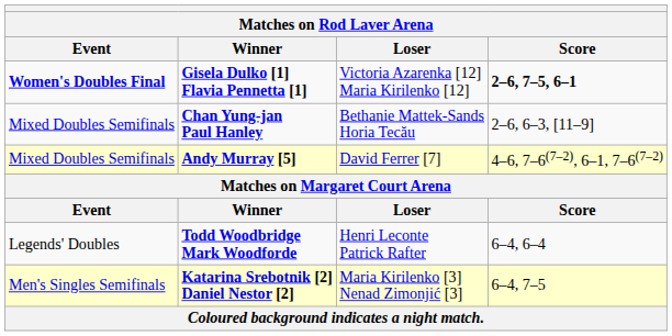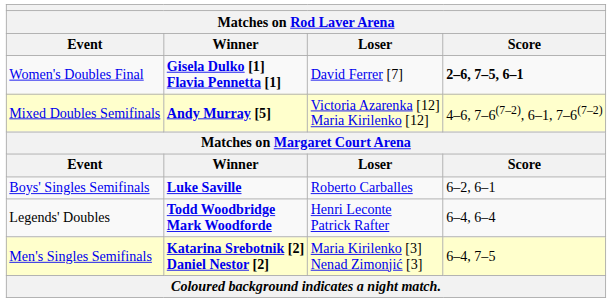 <table class="wikitable collapsible" style="margin:1em auto;">
 <tr>
 <th colspan=4></th>
 </tr>
 <tr>
 <th colspan=4><strong>Matches on <a href='#'>Rod Laver Arena</a></strong></th>
 </tr>
 <tr>
 <th>Event</th>
 <th>Winner</th>
 <th>Loser</th>
 <th>Score</th>
 </tr>
 <tr align=left>
-<td><strong><a href='#'>Women's Doubles Final</a></strong></td>
+<td><a href='#'>Women's Doubles Final</a></td>
 <td> <strong><a href='#'>Gisela Dulko</a> [1] <br>  <a href='#'>Flavia Pennetta</a> [1]</strong></td>
-<td> <a href='#'>Victoria Azarenka</a> [12] <br>  <a href='#'>Maria Kirilenko</a> [12]</td>
+<td> <a href='#'>David Ferrer</a> [7]</td>
 <td><strong>2–6, 7–5, 6–1</strong></td>
-</tr>
-<tr align=left>
-<td><a href='#'>Mixed Doubles Semifinals</a></td>
-<td> <strong><a href='#'>Chan Yung-jan</a> <br>  <a href='#'>Paul Hanley</a></strong></td>
-<td> <a href='#'>Bethanie Mattek-Sands</a> <br>  <a href='#'>Horia Tecău</a></td>
-<td>2–6, 6–3, [11–9]</td>
 </tr>
 <tr style="text-align:left; background:#ffc;">
 <td><a href='#'>Mixed Doubles Semifinals</a></td>
 <td> <strong><a href='#'>Andy Murray</a> [5]</strong></td>
-<td> <a href='#'>David Ferrer</a> [7]</td>
+<td> <a href='#'>Victoria Azarenka</a> [12] <br>  <a href='#'>Maria Kirilenko</a> [12]</td>
 <td>4–6, 7–6<sup>(7–2)</sup>, 6–1, 7–6<sup>(7–2)</sup></td>
 </tr>
 <tr>
 <th colspan=4><strong>Matches on <a href='#'>Margaret Court Arena</a></strong></th>
 </tr>
 <tr>
 <th>Event</th>
 <th>Winner</th>
 <th>Loser</th>
 <th>Score</th>
+</tr>
+<tr align=left>
+<td><a href='#'>Boys' Singles Semifinals</a></td>
+<td> <strong><a href='#'>Luke Saville</a></strong></td>
+<td> <a href='#'>Roberto Carballes</a></td>
+<td>6–2, 6–1</td>
 </tr>
 <tr align=left>
 <td>Legends' Doubles</td>
 <td> <strong><a href='#'>Todd Woodbridge</a> <br>  <a href='#'>Mark Woodforde</a></strong></td>
 <td> <a href='#'>Henri Leconte</a> <br>  <a href='#'>Patrick Rafter</a></td>
 <td>6–4, 6–4</td>
 </tr>
 <tr style="text-align:left; background:#ffc;">
 <td><a href='#'>Men's Singles Semifinals</a></td>
 <td> <strong><a href='#'>Katarina Srebotnik</a> [2]</strong> <br>  <strong><a href='#'>Daniel Nestor</a> [2]</strong></td>
 <td> <a href='#'>Maria Kirilenko</a> [3] <br>  <a href='#'>Nenad Zimonjić</a> [3]</td>
 <td>6–4, 7–5</td>
 </tr>
 <tr>
 <th colspan=4><em>Coloured background indicates a night match.</em></th>
 </tr>
 </table>
